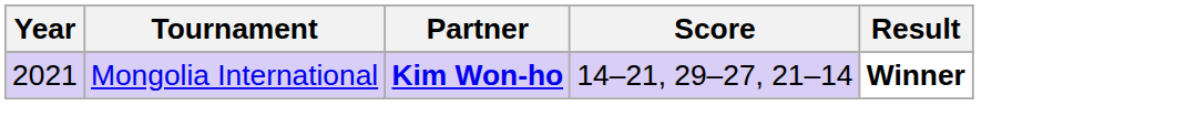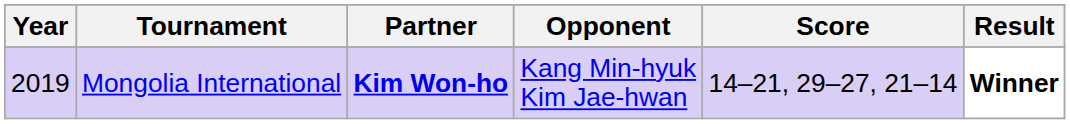 <table class="sortable wikitable" style="font-size: 90%;">
 <tr>
 <th>Year</th>
 <th>Tournament</th>
 <th>Partner</th>
+<th>Opponent</th>
 <th>Score</th>
 <th>Result</th>
 </tr>
 <tr style="background:#D8CEF6">
-<td align="center">2021</td>
+<td align="center">2019</td>
 <td align="left"><a href='#'>Mongolia International</a></td>
 <td align="left"><strong> <a href='#'>Kim Won-ho</a></strong></td>
+<td align="left"> <a href='#'>Kang Min-hyuk</a> <br>  <a href='#'>Kim Jae-hwan</a></td>
 <td align="left">14–21, 29–27, 21–14</td>
 <td style="text-align:left; background:white"> <strong>Winner</strong></td>
 </tr>
 </table>
